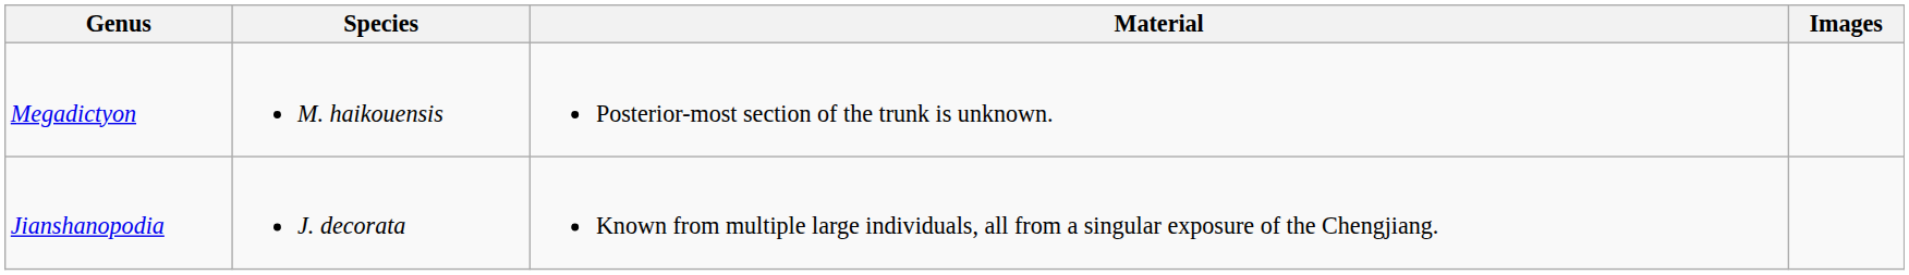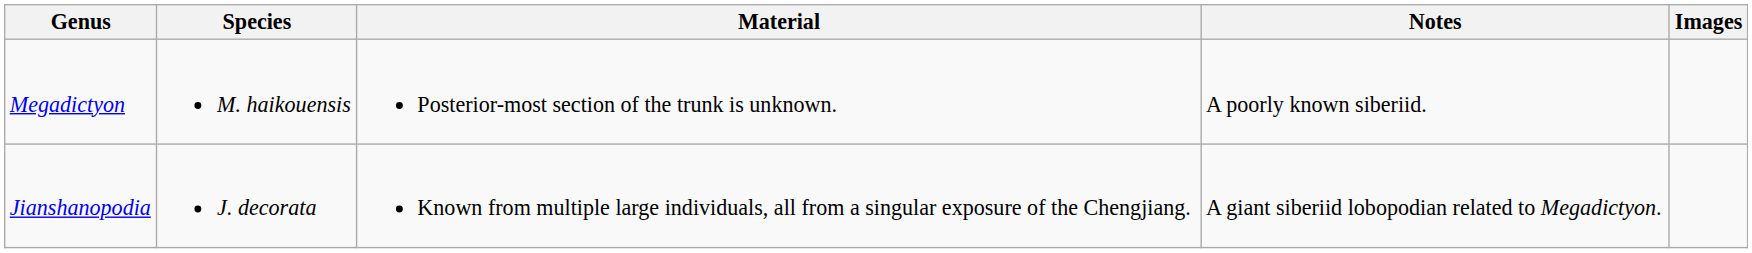 <table class="wikitable" style="margin:auto;width:100%;">
 <tr>
 <th>Genus</th>
 <th>Species</th>
 <th>Material</th>
+<th>Notes</th>
 <th>Images</th>
 </tr>
 <tr>
 <td><br><em><a href='#'>Megadictyon</a></em></td>
 <td><br><ul><li><em>M. haikouensis</em></li></ul></td>
 <td><br><ul><li>Posterior-most section of the trunk is unknown.</li></ul></td>
+<td><br>A poorly known siberiid.</td>
 <td><br></td>
 </tr>
 <tr>
 <td><br><em><a href='#'>Jianshanopodia</a></em></td>
 <td><br><ul><li><em>J. decorata</em></li></ul></td>
 <td><br><ul><li>Known from multiple large individuals, all from a singular exposure of the Chengjiang.</li></ul></td>
+<td><br>A giant siberiid lobopodian related to <em>Megadictyon</em>.</td>
 <td><br></td>
 </tr>
 </table>
